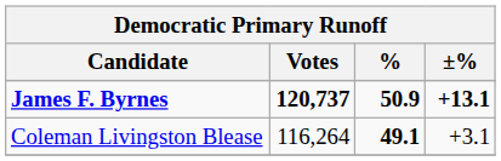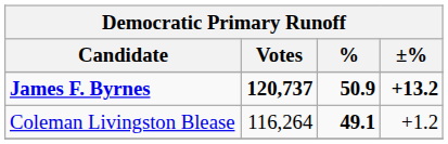 <table class="wikitable" align="left" style="margin: 1em 1em 1em 0; font-size: 95%;">
 <tr>
 <th colspan="4">Democratic Primary Runoff</th>
 </tr>
 <tr>
 <th colspan="1" style="width: 170px">Candidate</th>
 <th style="width: 50px">Votes</th>
 <th style="width: 40px">%</th>
 <th style="width: 40px">±%</th>
 </tr>
 <tr>
 </tr>
 <tr>
 <td><strong><a href='#'>James F. Byrnes</a></strong></td>
 <td align="right"><strong>120,737</strong></td>
 <td align="right"><strong>50.9</strong></td>
-<td align="right"><strong>+13.1</strong></td>
+<td align="right"><strong>+13.2</strong></td>
 </tr>
 <tr>
 <td><a href='#'>Coleman Livingston Blease</a></td>
 <td align="right">116,264</td>
 <td align="right"><strong>49.1</strong></td>
-<td align="right">+3.1</td>
+<td align="right">+1.2</td>
 </tr>
 <tr>
 </tr>
 </table>
